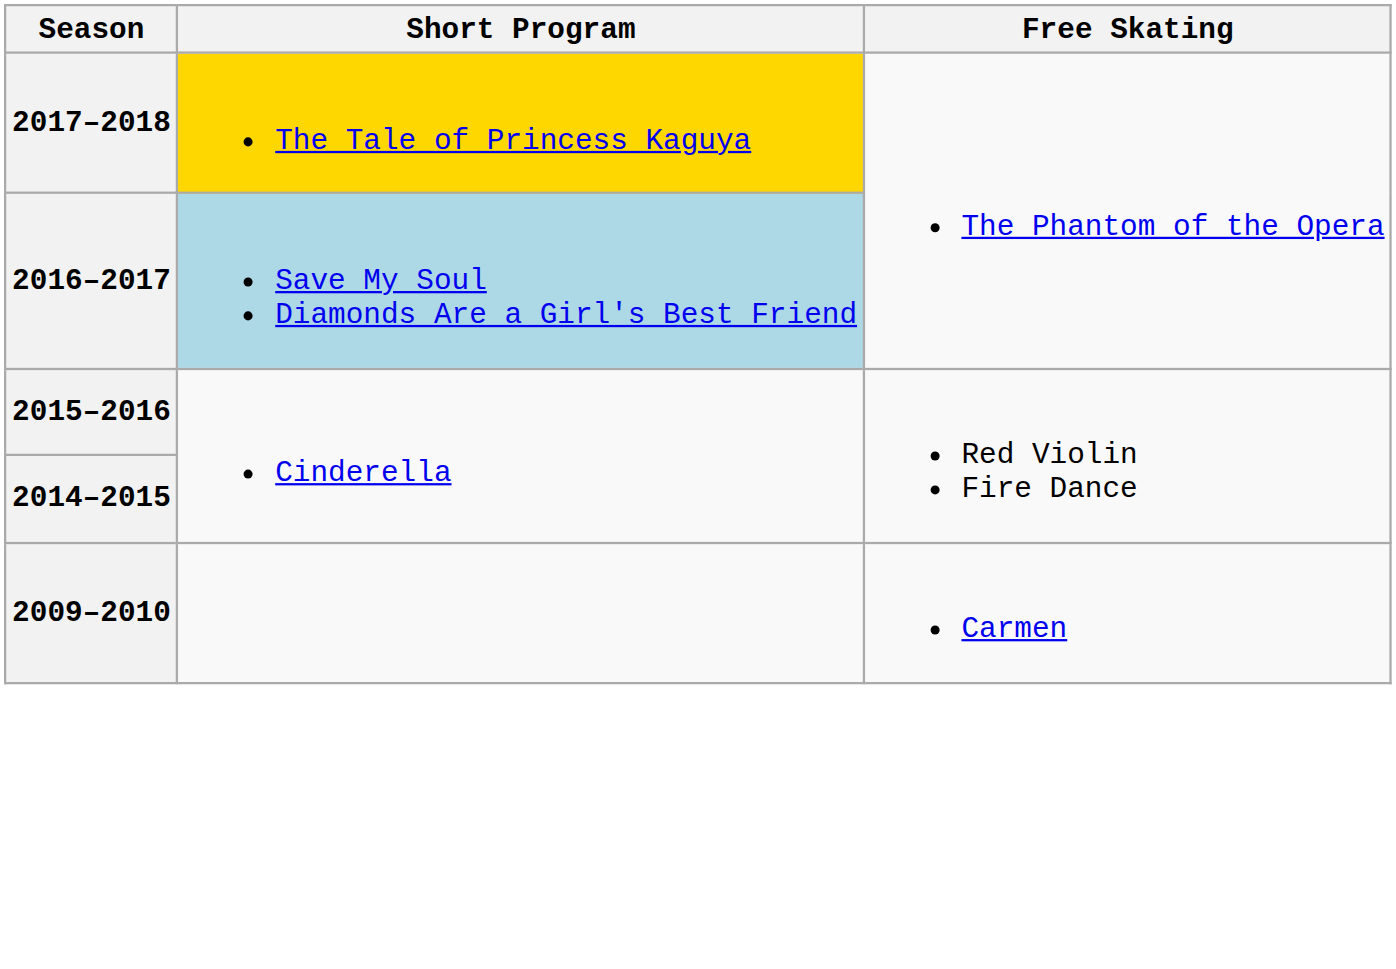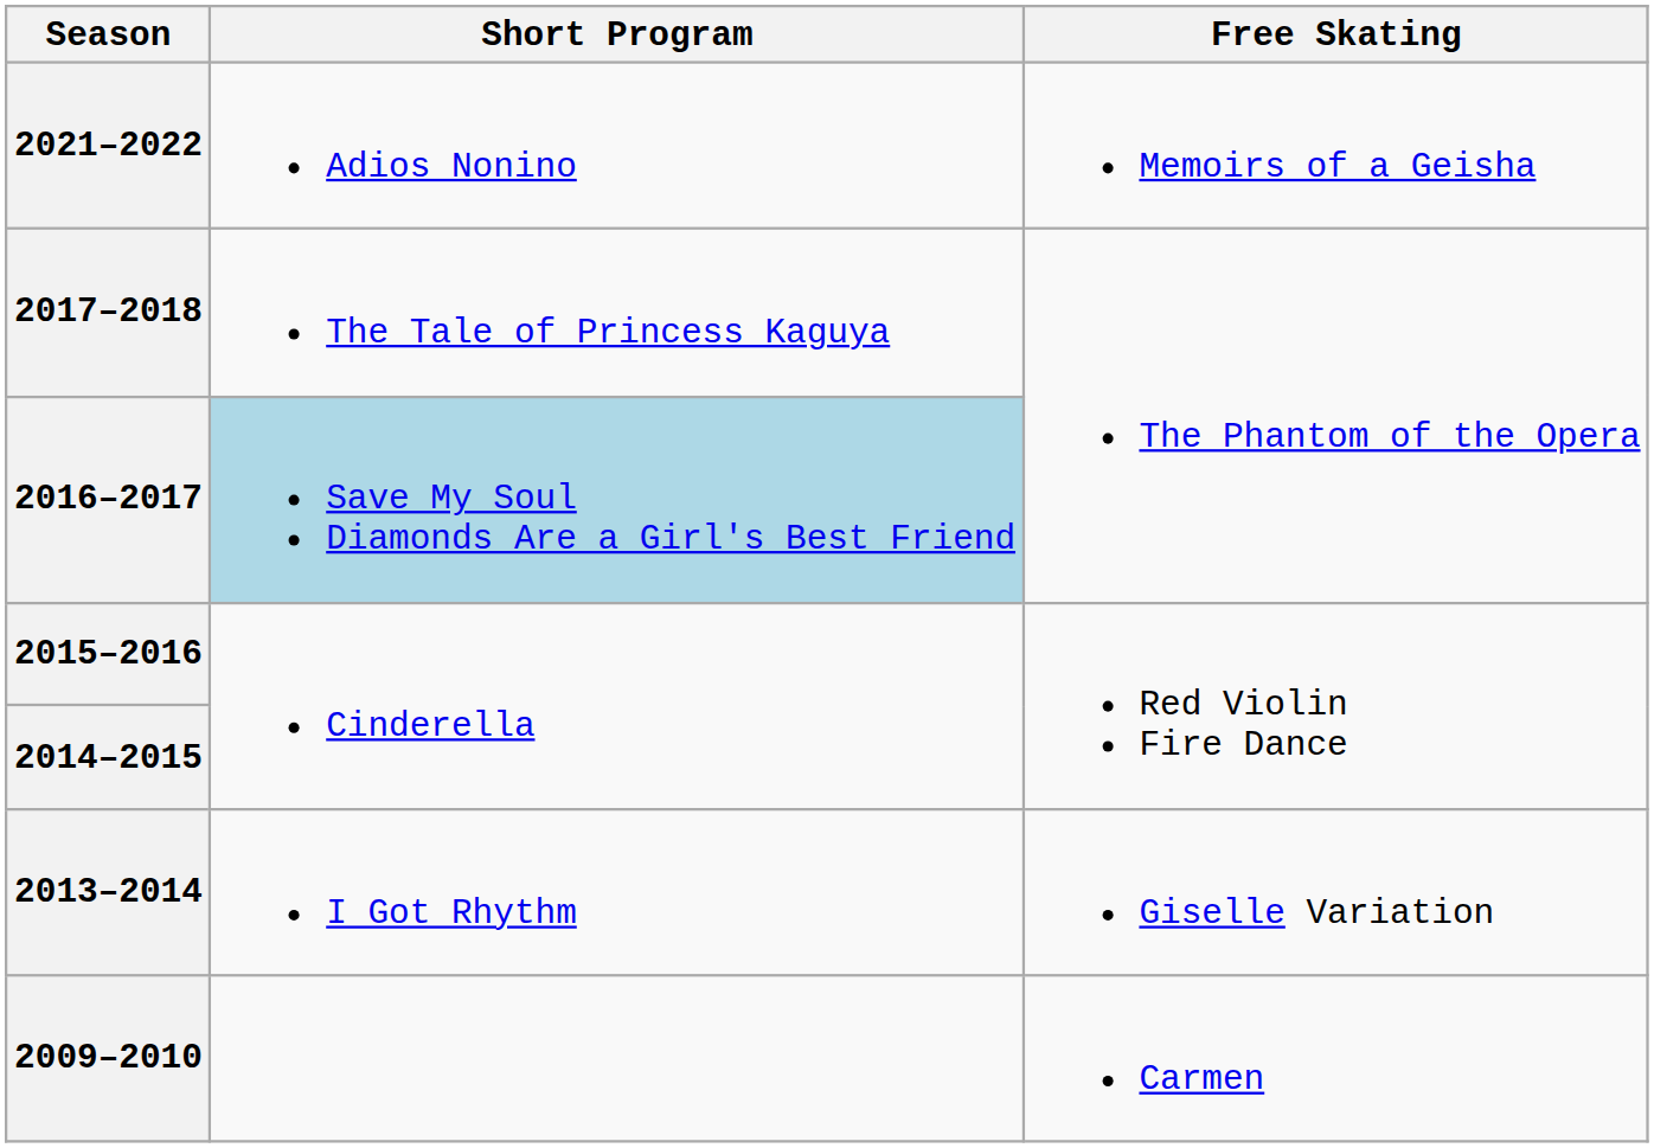 <table class="wikitable">
 <tr>
 <th>Season</th>
 <th>Short Program</th>
 <th>Free Skating</th>
 </tr>
 <tr>
+<th>2021–2022 <br> </th>
+<td><br><ul><li><a href='#'>Adios Nonino</a> <br> </li></ul></td>
+<td><br><ul><li><a href='#'>Memoirs of a Geisha</a> <br> </li></ul></td>
+</tr>
+<tr>
 <th>2017–2018 <br> </th>
-<td style="background: gold;"><br><ul><li><a href='#'>The Tale of Princess Kaguya</a> <br> </li></ul></td>
+<td><br><ul><li><a href='#'>The Tale of Princess Kaguya</a> <br> </li></ul></td>
 <td rowspan=2><br><ul><li><a href='#'>The Phantom of the Opera</a> <br> </li></ul></td>
 </tr>
 <tr>
 <th>2016–2017 <br> </th>
 <td style="background: lightblue;"><br><ul><li><a href='#'>Save My Soul</a> <br> </li><li><a href='#'>Diamonds Are a Girl's Best Friend</a> <br> </li></ul></td>
 </tr>
 <tr>
 <th>2015–2016 <br> </th>
 <td rowspan=2><br><ul><li><a href='#'>Cinderella</a> <br> </li></ul></td>
 <td rowspan=2><br><ul><li>Red Violin</li><li>Fire Dance <br> </li></ul></td>
 </tr>
 <tr>
 <th>2014–2015 <br> </th>
 </tr>
 <tr>
+<th>2013–2014 <br> </th>
+<td><br><ul><li><a href='#'>I Got Rhythm</a> <br> </li></ul></td>
+<td><br><ul><li><a href='#'>Giselle</a> Variation <br> </li></ul></td>
+</tr>
+<tr>
 <th>2009–2010</th>
 <td></td>
 <td><br><ul><li><a href='#'>Carmen</a> <br> </li></ul></td>
 </tr>
 </table>
